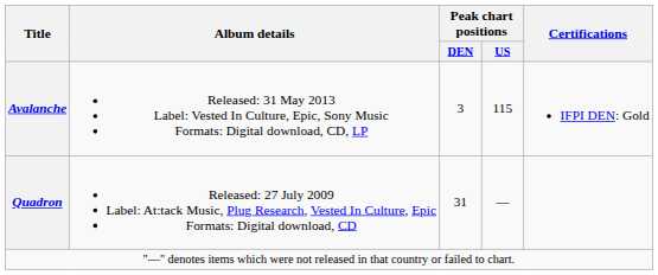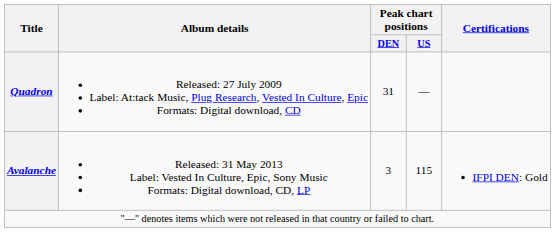 <table class="wikitable plainrowheaders" style="text-align:center;">
 <tr>
 <th scope="col" rowspan="2">Title</th>
 <th scope="col" rowspan="2">Album details</th>
 <th scope="col" colspan="2">Peak chart positions</th>
 <th scope="col" rowspan="2"><a href='#'>Certifications</a></th>
 </tr>
 <tr>
 <th scope="col" style="width:3em;font-size:90%;"><a href='#'>DEN</a><br></th>
 <th scope="col" style="width:3em;font-size:90%;"><a href='#'>US</a><br></th>
 </tr>
 <tr>
+<th scope="row"><em><a href='#'>Quadron</a></em></th>
+<td><br><ul><li>Released: 27 July 2009</li><li>Label: At:tack Music, <a href='#'>Plug Research</a>, <a href='#'>Vested In Culture</a>, <a href='#'>Epic</a></li><li>Formats: Digital download, <a href='#'>CD</a></li></ul></td>
+<td>31</td>
+<td>—</td>
+<td></td>
+</tr>
+<tr>
 <th scope="row"><em><a href='#'>Avalanche</a></em></th>
 <td><br><ul><li>Released: 31 May 2013</li><li>Label: Vested In Culture, Epic, Sony Music</li><li>Formats: Digital download, CD, <a href='#'>LP</a></li></ul></td>
 <td>3</td>
 <td>115</td>
 <td><br><ul><li><a href='#'>IFPI DEN</a>: Gold</li></ul></td>
 </tr>
 <tr>
-<th scope="row"><em><a href='#'>Quadron</a></em></th>
-<td><br><ul><li>Released: 27 July 2009</li><li>Label: At:tack Music, <a href='#'>Plug Research</a>, <a href='#'>Vested In Culture</a>, <a href='#'>Epic</a></li><li>Formats: Digital download, <a href='#'>CD</a></li></ul></td>
-<td>31</td>
-<td>—</td>
-<td></td>
-</tr>
-<tr>
 <td colspan="5" style="font-size:90%;">"—" denotes items which were not released in that country or failed to chart.</td>
 </tr>
 </table>
